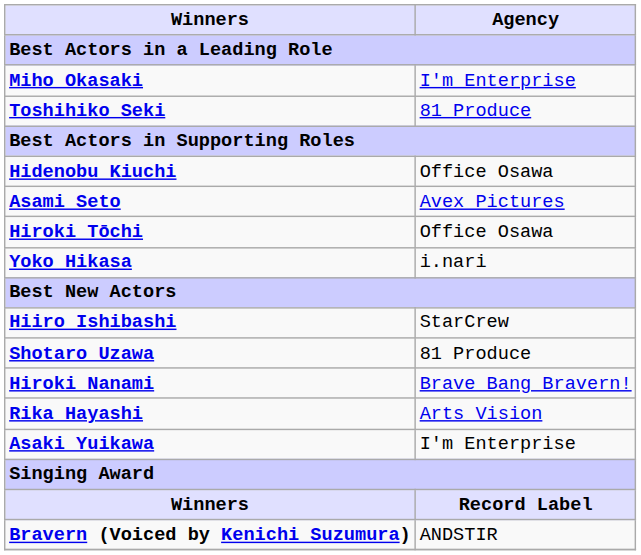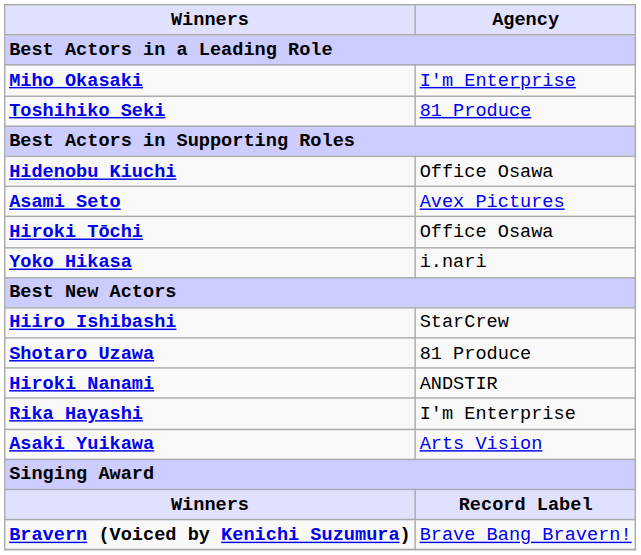 <table class="wikitable">
 <tr>
 <th style="background: #e0e0ff">Winners</th>
 <th style="background: #e0e0ff">Agency</th>
 </tr>
 <tr>
 <td colspan="2" style="background: #ccccff"><strong>Best Actors in a Leading Role</strong></td>
 </tr>
 <tr>
 <td><strong><a href='#'>Miho Okasaki</a></strong></td>
 <td><a href='#'>I'm Enterprise</a></td>
 </tr>
 <tr>
 <td><strong><a href='#'>Toshihiko Seki</a></strong></td>
 <td><a href='#'>81 Produce</a></td>
 </tr>
 <tr>
 <td colspan="2" style="background: #ccccff"><strong>Best Actors in Supporting Roles</strong></td>
 </tr>
 <tr>
 <td><strong><a href='#'>Hidenobu Kiuchi</a></strong></td>
 <td>Office Osawa</td>
 </tr>
 <tr>
 <td><strong><a href='#'>Asami Seto</a></strong></td>
 <td><a href='#'>Avex Pictures</a></td>
 </tr>
 <tr>
 <td><strong><a href='#'>Hiroki Tōchi</a></strong></td>
 <td>Office Osawa</td>
 </tr>
 <tr>
 <td><strong><a href='#'>Yoko Hikasa</a></strong></td>
 <td>i.nari</td>
 </tr>
 <tr>
 <td colspan="2" style="background: #ccccff"><strong>Best New Actors</strong></td>
 </tr>
 <tr>
 <td><strong><a href='#'>Hiiro Ishibashi</a></strong></td>
 <td>StarCrew</td>
 </tr>
 <tr>
 <td><strong><a href='#'>Shotaro Uzawa</a></strong></td>
 <td>81 Produce</td>
 </tr>
 <tr>
 <td><strong><a href='#'>Hiroki Nanami</a></strong></td>
-<td><a href='#'>Brave Bang Bravern!</a></td>
+<td>ANDSTIR</td>
 </tr>
 <tr>
 <td><strong><a href='#'>Rika Hayashi</a></strong></td>
-<td><a href='#'>Arts Vision</a></td>
+<td>I'm Enterprise</td>
 </tr>
 <tr>
 <td><strong><a href='#'>Asaki Yuikawa</a></strong></td>
-<td>I'm Enterprise</td>
+<td><a href='#'>Arts Vision</a></td>
 </tr>
 <tr>
 <td colspan="2" style="background: #ccccff"><strong>Singing Award</strong></td>
 </tr>
 <tr>
 <th style="background: #e0e0ff">Winners</th>
 <th style="background: #e0e0ff">Record Label</th>
 </tr>
 <tr>
 <td><strong><a href='#'>Bravern</a> (Voiced by <a href='#'>Kenichi Suzumura</a>)</strong></td>
-<td>ANDSTIR</td>
+<td><a href='#'>Brave Bang Bravern!</a></td>
 </tr>
 <tr>
 </tr>
 </table>
